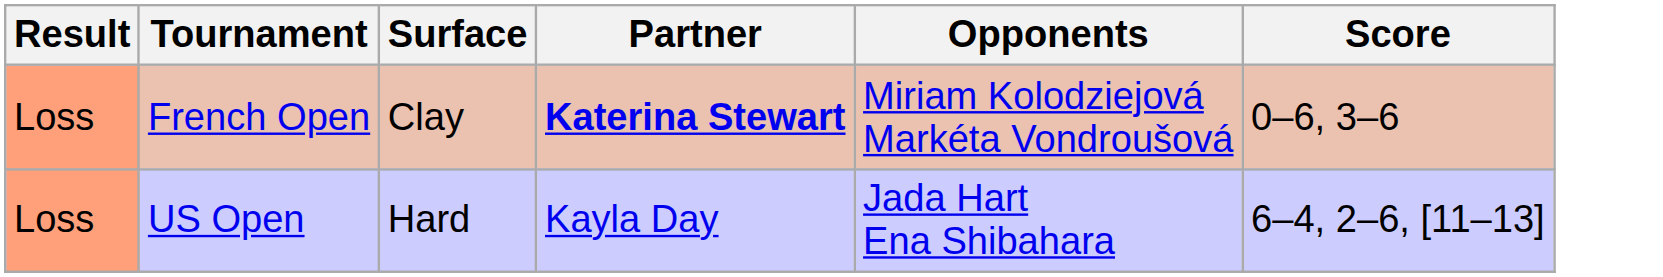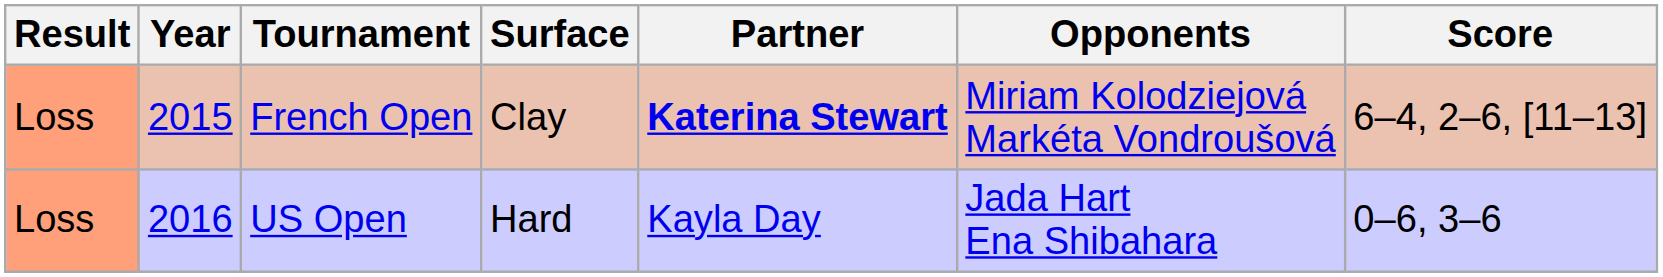 <table class="sortable wikitable">
 <tr>
 <th>Result</th>
+<th>Year</th>
 <th>Tournament</th>
 <th>Surface</th>
 <th>Partner</th>
 <th>Opponents</th>
 <th class="unsortable">Score</th>
 </tr>
 <tr style="background:#ebc2af;">
 <td style="background:#ffa07a;">Loss</td>
+<td><a href='#'>2015</a></td>
 <td><a href='#'>French Open</a></td>
 <td>Clay</td>
 <td><strong> <a href='#'>Katerina Stewart</a></strong></td>
 <td> <a href='#'>Miriam Kolodziejová</a> <br>  <a href='#'>Markéta Vondroušová</a></td>
-<td>0–6, 3–6</td>
+<td>6–4, 2–6, [11–13]</td>
 </tr>
 <tr style="background:#ccf;">
 <td style="background:#ffa07a;">Loss</td>
+<td><a href='#'>2016</a></td>
 <td><a href='#'>US Open</a></td>
 <td>Hard</td>
 <td> <a href='#'>Kayla Day</a></td>
 <td> <a href='#'>Jada Hart</a> <br>  <a href='#'>Ena Shibahara</a></td>
-<td>6–4, 2–6, [11–13]</td>
+<td>0–6, 3–6</td>
 </tr>
 </table>
